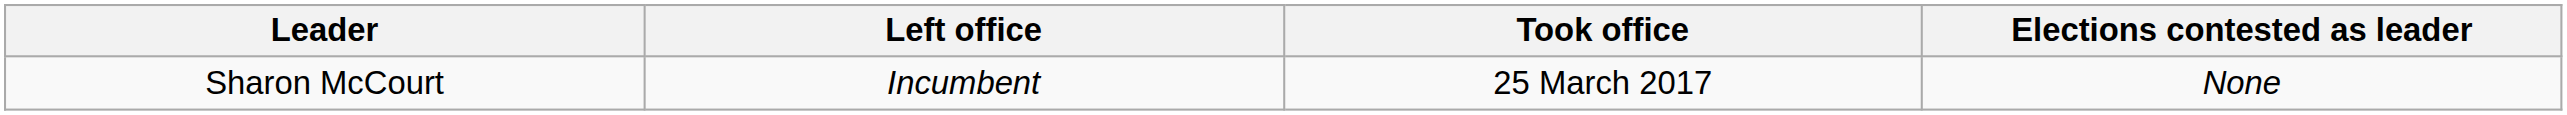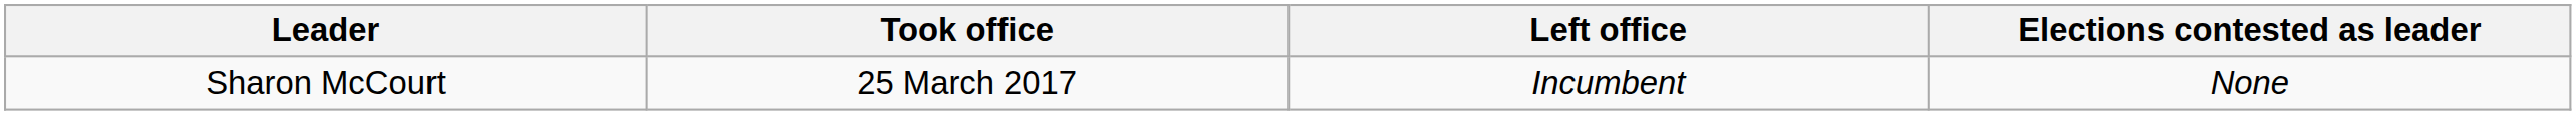 <table class="wikitable" style="text-align:center">
 <tr>
 <th style="width:10%;">Leader</th>
+<th style="width:10%;">Took office</th>
 <th style="width:10%;">Left office</th>
-<th style="width:10%;">Took office</th>
 <th style="width:10%;">Elections contested as leader</th>
 </tr>
 <tr>
 <td>Sharon McCourt</td>
+<td>25 March 2017</td>
 <td><em>Incumbent</em></td>
-<td>25 March 2017</td>
 <td><em>None</em></td>
 </tr>
 </table>
